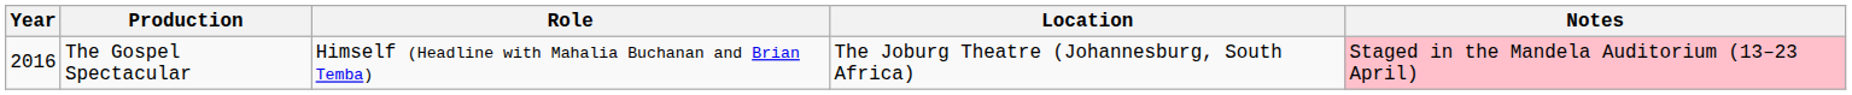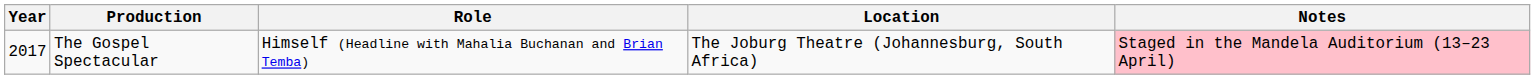 <table class="wikitable">
 <tr>
 <th>Year</th>
 <th>Production</th>
 <th>Role</th>
 <th>Location</th>
 <th>Notes</th>
 </tr>
 <tr>
-<td>2016</td>
+<td>2017</td>
 <td>The Gospel Spectacular</td>
 <td>Himself <small>(Headline with Mahalia Buchanan and <a href='#'>Brian Temba</a>)</small></td>
 <td>The Joburg Theatre (Johannesburg, South Africa)</td>
 <td style="background: pink;">Staged in the Mandela Auditorium (13–23 April)</td>
 </tr>
 </table>
